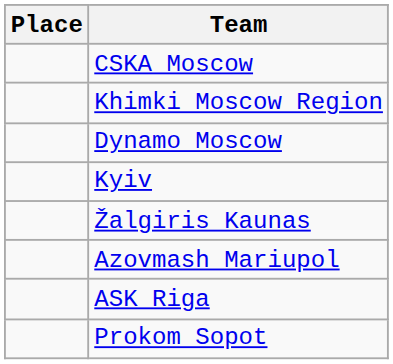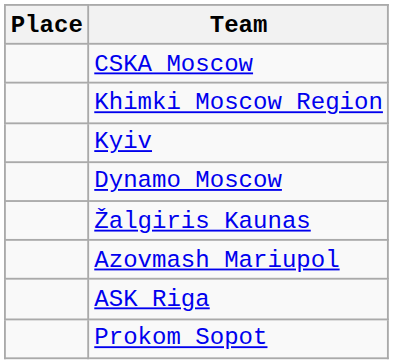 <table class=wikitable style="text-align:left">
 <tr>
 <th>Place</th>
 <th>Team</th>
 </tr>
 <tr>
 <td></td>
 <td> <a href='#'>CSKA Moscow</a></td>
 </tr>
 <tr>
 <td></td>
 <td> <a href='#'>Khimki Moscow Region</a></td>
 </tr>
 <tr>
 <td></td>
-<td> <a href='#'>Dynamo Moscow</a></td>
+<td> <a href='#'>Kyiv</a></td>
 </tr>
 <tr>
 <td></td>
-<td> <a href='#'>Kyiv</a></td>
+<td> <a href='#'>Dynamo Moscow</a></td>
 </tr>
 <tr>
 <td></td>
 <td> <a href='#'>Žalgiris Kaunas</a></td>
 </tr>
 <tr>
 <td></td>
 <td> <a href='#'>Azovmash Mariupol</a></td>
 </tr>
 <tr>
 <td></td>
 <td> <a href='#'>ASK Riga</a></td>
 </tr>
 <tr>
 <td></td>
 <td> <a href='#'>Prokom Sopot</a></td>
 </tr>
 </table>
